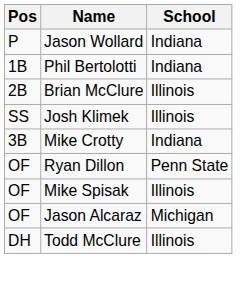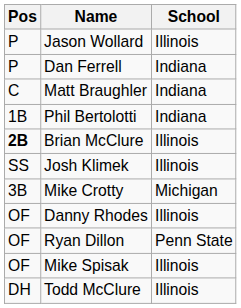 <table class=wikitable>
 <tr>
 <th>Pos</th>
 <th>Name</th>
 <th>School</th>
 </tr>
 <tr>
 <td>P</td>
 <td>Jason Wollard</td>
+<td>Illinois</td>
+</tr>
+<tr>
+<td>P</td>
+<td>Dan Ferrell</td>
+<td>Indiana</td>
+</tr>
+<tr>
+<td>C</td>
+<td>Matt Braughler</td>
 <td>Indiana</td>
 </tr>
 <tr>
 <td>1B</td>
 <td>Phil Bertolotti</td>
 <td>Indiana</td>
 </tr>
 <tr>
-<td>2B</td>
+<td><strong>2B</strong></td>
 <td>Brian McClure</td>
 <td>Illinois</td>
 </tr>
 <tr>
 <td>SS</td>
 <td>Josh Klimek</td>
 <td>Illinois</td>
 </tr>
 <tr>
 <td>3B</td>
 <td>Mike Crotty</td>
-<td>Indiana</td>
+<td>Michigan</td>
+</tr>
+<tr>
+<td>OF</td>
+<td>Danny Rhodes</td>
+<td>Illinois</td>
 </tr>
 <tr>
 <td>OF</td>
 <td>Ryan Dillon</td>
 <td>Penn State</td>
 </tr>
 <tr>
 <td>OF</td>
 <td>Mike Spisak</td>
 <td>Illinois</td>
 </tr>
 <tr>
-<td>OF</td>
-<td>Jason Alcaraz</td>
-<td>Michigan</td>
-</tr>
-<tr>
 <td>DH</td>
 <td>Todd McClure</td>
 <td>Illinois</td>
 </tr>
 </table>
